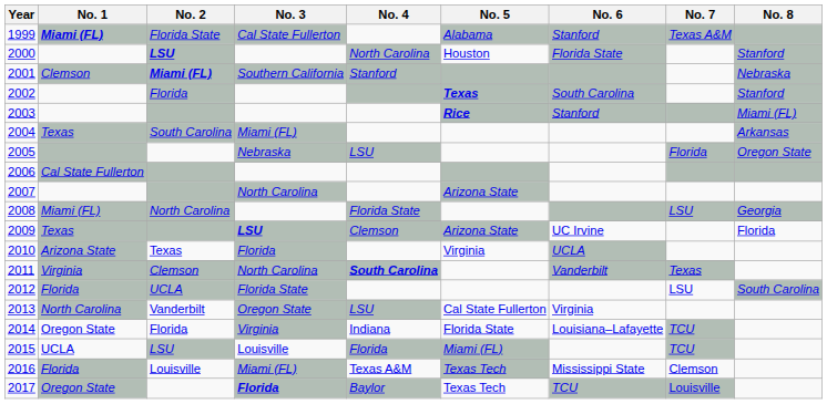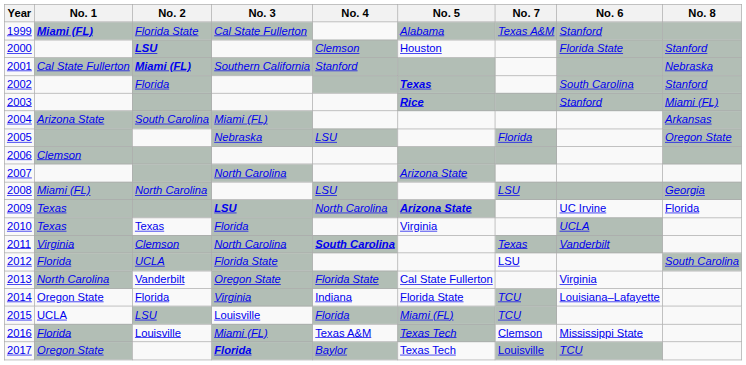 <table class=wikitable>
 <tr>
 <th>Year</th>
 <th>No. 1</th>
 <th>No. 2</th>
 <th>No. 3</th>
 <th>No. 4</th>
 <th>No. 5</th>
+<th>No. 7</th>
 <th>No. 6</th>
-<th>No. 7</th>
 <th>No. 8</th>
 </tr>
 <tr>
 <td><a href='#'>1999</a></td>
 <td style="background:#B2BEB5;"><strong><em><a href='#'>Miami (FL)</a></em></strong></td>
 <td style="background:#B2BEB5;"><em><a href='#'>Florida State</a></em></td>
 <td style="background:#B2BEB5;"><em><a href='#'>Cal State Fullerton</a></em></td>
 <td></td>
 <td style="background:#B2BEB5;"><em><a href='#'>Alabama</a></em></td>
+<td style="background:#B2BEB5;"><em><a href='#'>Texas A&M</a></em></td>
 <td style="background:#B2BEB5;"><em><a href='#'>Stanford</a></em></td>
-<td style="background:#B2BEB5;"><em><a href='#'>Texas A&M</a></em></td>
 <td style="background:#B2BEB5;"><em></em></td>
 </tr>
 <tr>
 <td><a href='#'>2000</a></td>
 <td></td>
 <td style="background:#B2BEB5;"><strong><em><a href='#'>LSU</a></em></strong></td>
 <td></td>
-<td style="background:#B2BEB5;"><em><a href='#'>North Carolina</a></em></td>
+<td style="background:#B2BEB5;"><em><a href='#'>Clemson</a></em></td>
 <td><a href='#'>Houston</a></td>
+<td></td>
 <td style="background:#B2BEB5;"><em><a href='#'>Florida State</a></em></td>
-<td></td>
 <td style="background:#B2BEB5;"><em><a href='#'>Stanford</a></em></td>
 </tr>
 <tr>
 <td><a href='#'>2001</a></td>
-<td style="background:#B2BEB5;"><em><a href='#'>Clemson</a></em></td>
+<td style="background:#B2BEB5;"><em><a href='#'>Cal State Fullerton</a></em></td>
 <td style="background:#B2BEB5;"><strong><em><a href='#'>Miami (FL)</a></em></strong></td>
 <td style="background:#B2BEB5;"><em><a href='#'>Southern California</a></em></td>
 <td style="background:#B2BEB5;"><em><a href='#'>Stanford</a></em></td>
 <td style="background:#B2BEB5;"><em></em></td>
+<td></td>
 <td style="background:#B2BEB5;"><em></em></td>
-<td></td>
 <td style="background:#B2BEB5;"><em><a href='#'>Nebraska</a></em></td>
 </tr>
 <tr>
 <td><a href='#'>2002</a></td>
 <td></td>
 <td style="background:#B2BEB5;"><em><a href='#'>Florida</a></em></td>
 <td></td>
 <td style="background:#B2BEB5;"><em></em></td>
 <td style="background:#B2BEB5;"><strong><em><a href='#'>Texas</a></em></strong></td>
+<td></td>
 <td style="background:#B2BEB5;"><em><a href='#'>South Carolina</a></em></td>
-<td></td>
 <td style="background:#B2BEB5;"><em><a href='#'>Stanford</a></em></td>
 </tr>
 <tr>
 <td><a href='#'>2003</a></td>
 <td></td>
 <td style="background:#B2BEB5;"><em></em></td>
 <td></td>
 <td></td>
 <td style="background:#B2BEB5;"><strong><em><a href='#'>Rice</a></em></strong></td>
+<td style="background:#B2BEB5;"><em></em></td>
 <td style="background:#B2BEB5;"><em><a href='#'>Stanford</a></em></td>
-<td style="background:#B2BEB5;"><em></em></td>
 <td style="background:#B2BEB5;"><em><a href='#'>Miami (FL)</a></em></td>
 </tr>
 <tr>
 <td><a href='#'>2004</a></td>
-<td style="background:#B2BEB5;"><em><a href='#'>Texas</a></em></td>
+<td style="background:#B2BEB5;"><em><a href='#'>Arizona State</a></em></td>
 <td style="background:#B2BEB5;"><em><a href='#'>South Carolina</a></em></td>
 <td style="background:#B2BEB5;"><em><a href='#'>Miami (FL)</a></em></td>
 <td></td>
 <td></td>
 <td></td>
 <td></td>
 <td style="background:#B2BEB5;"><em><a href='#'>Arkansas</a></em></td>
 </tr>
 <tr>
 <td><a href='#'>2005</a></td>
 <td style="background:#B2BEB5;"><em></em></td>
 <td></td>
 <td style="background:#B2BEB5;"><em><a href='#'>Nebraska</a></em></td>
 <td style="background:#B2BEB5;"><em><a href='#'>LSU</a></em></td>
 <td></td>
+<td style="background:#B2BEB5;"><em><a href='#'>Florida</a></em></td>
 <td></td>
-<td style="background:#B2BEB5;"><em><a href='#'>Florida</a></em></td>
 <td style="background:#B2BEB5;"><em><a href='#'>Oregon State</a></em></td>
 </tr>
 <tr>
 <td><a href='#'>2006</a></td>
-<td style="background:#B2BEB5;"><em><a href='#'>Cal State Fullerton</a></em></td>
+<td style="background:#B2BEB5;"><em><a href='#'>Clemson</a></em></td>
 <td style="background:#B2BEB5;"><em></em></td>
 <td></td>
 <td></td>
 <td style="background:#B2BEB5;"><em></em></td>
+<td style="background:#B2BEB5;"><em></em></td>
 <td></td>
-<td style="background:#B2BEB5;"><em></em></td>
 <td style="background:#B2BEB5;"><em></em></td>
 </tr>
 <tr>
 <td><a href='#'>2007</a></td>
 <td></td>
 <td style="background:#B2BEB5;"><em></em></td>
 <td style="background:#B2BEB5;"><em><a href='#'>North Carolina</a></em></td>
 <td></td>
 <td style="background:#B2BEB5;"><em><a href='#'>Arizona State</a></em></td>
 <td></td>
 <td></td>
 <td></td>
 </tr>
 <tr>
 <td><a href='#'>2008</a></td>
 <td style="background:#B2BEB5;"><em><a href='#'>Miami (FL)</a></em></td>
 <td style="background:#B2BEB5;"><em><a href='#'>North Carolina</a></em></td>
 <td></td>
-<td style="background:#B2BEB5;"><em><a href='#'>Florida State</a></em></td>
+<td style="background:#B2BEB5;"><em><a href='#'>LSU</a></em></td>
 <td></td>
+<td style="background:#B2BEB5;"><em><a href='#'>LSU</a></em></td>
 <td style="background:#B2BEB5;"><em></em></td>
-<td style="background:#B2BEB5;"><em><a href='#'>LSU</a></em></td>
 <td style="background:#B2BEB5;"><em><a href='#'>Georgia</a></em></td>
 </tr>
 <tr>
 <td><a href='#'>2009</a></td>
 <td style="background:#B2BEB5;"><em><a href='#'>Texas</a></em></td>
 <td style="background:#B2BEB5;"><em></em></td>
 <td style="background:#B2BEB5;"><strong><em><a href='#'>LSU</a></em></strong></td>
-<td style="background:#B2BEB5;"><em><a href='#'>Clemson</a></em></td>
-<td style="background:#B2BEB5;"><em><a href='#'>Arizona State</a></em></td>
+<td style="background:#B2BEB5;"><em><a href='#'>North Carolina</a></em></td>
+<td style="background:#B2BEB5;"><strong><em><a href='#'>Arizona State</a></em></strong></td>
+<td></td>
 <td><a href='#'>UC Irvine</a></td>
-<td></td>
 <td><a href='#'>Florida</a></td>
 </tr>
 <tr>
 <td><a href='#'>2010</a></td>
-<td style="background:#B2BEB5;"><em><a href='#'>Arizona State</a></em></td>
+<td style="background:#B2BEB5;"><em><a href='#'>Texas</a></em></td>
 <td><a href='#'>Texas</a></td>
 <td style="background:#B2BEB5;"><em><a href='#'>Florida</a></em></td>
 <td></td>
 <td><a href='#'>Virginia</a></td>
+<td></td>
 <td style="background:#B2BEB5;"><em><a href='#'>UCLA</a></em></td>
-<td></td>
 <td></td>
 </tr>
 <tr>
 <td><a href='#'>2011</a></td>
 <td style="background:#B2BEB5;"><em><a href='#'>Virginia</a></em></td>
 <td style="background:#B2BEB5;"><em><a href='#'>Clemson</a></em></td>
 <td style="background:#B2BEB5;"><em><a href='#'>North Carolina</a></em></td>
 <td style="background:#B2BEB5;"><strong><em><a href='#'>South Carolina</a></em></strong></td>
 <td></td>
+<td style="background:#B2BEB5;"><em><a href='#'>Texas</a></em></td>
 <td style="background:#B2BEB5;"><em><a href='#'>Vanderbilt</a></em></td>
-<td style="background:#B2BEB5;"><em><a href='#'>Texas</a></em></td>
 <td></td>
 </tr>
 <tr>
 <td><a href='#'>2012</a></td>
 <td style="background:#B2BEB5;"><em><a href='#'>Florida</a></em></td>
 <td style="background:#B2BEB5;"><em><a href='#'>UCLA</a></em></td>
 <td style="background:#B2BEB5;"><em><a href='#'>Florida State</a></em></td>
 <td></td>
 <td></td>
+<td><a href='#'>LSU</a></td>
 <td></td>
-<td><a href='#'>LSU</a></td>
 <td style="background:#B2BEB5;"><em><a href='#'>South Carolina</a></em></td>
 </tr>
 <tr>
 <td><a href='#'>2013</a></td>
 <td style="background:#B2BEB5;"><em><a href='#'>North Carolina</a></em></td>
 <td><a href='#'>Vanderbilt</a></td>
 <td style="background:#B2BEB5;"><em><a href='#'>Oregon State</a></em></td>
-<td style="background:#B2BEB5;"><em><a href='#'>LSU</a></em></td>
+<td style="background:#B2BEB5;"><em><a href='#'>Florida State</a></em></td>
 <td><a href='#'>Cal State Fullerton</a></td>
+<td></td>
 <td><a href='#'>Virginia</a></td>
-<td></td>
 <td></td>
 </tr>
 <tr>
 <td><a href='#'>2014</a></td>
 <td><a href='#'>Oregon State</a></td>
 <td><a href='#'>Florida</a></td>
 <td style="background:#B2BEB5;"><em><a href='#'>Virginia</a></em></td>
 <td><a href='#'>Indiana</a></td>
 <td><a href='#'>Florida State</a></td>
+<td style="background:#B2BEB5;"><em><a href='#'>TCU</a></em></td>
 <td><a href='#'>Louisiana–Lafayette</a></td>
-<td style="background:#B2BEB5;"><em><a href='#'>TCU</a></em></td>
 <td></td>
 </tr>
 <tr>
 <td><a href='#'>2015</a></td>
 <td><a href='#'>UCLA</a></td>
 <td style="background:#B2BEB5;"><em><a href='#'>LSU</a></em></td>
 <td><a href='#'>Louisville</a></td>
 <td style="background:#B2BEB5;"><em><a href='#'>Florida</a></em></td>
 <td style="background:#B2BEB5;"><em><a href='#'>Miami (FL)</a></em></td>
+<td style="background:#B2BEB5;"><em><a href='#'>TCU</a></em></td>
 <td></td>
-<td style="background:#B2BEB5;"><em><a href='#'>TCU</a></em></td>
 <td></td>
 </tr>
 <tr>
 <td><a href='#'>2016</a></td>
 <td style="background:#B2BEB5;"><em><a href='#'>Florida</a></em></td>
 <td><a href='#'>Louisville</a></td>
 <td style="background:#B2BEB5;"><em><a href='#'>Miami (FL)</a></em></td>
 <td><a href='#'>Texas A&M</a></td>
 <td style="background:#B2BEB5;"><em><a href='#'>Texas Tech</a></em></td>
+<td><a href='#'>Clemson</a></td>
 <td><a href='#'>Mississippi State</a></td>
-<td><a href='#'>Clemson</a></td>
 <td></td>
 </tr>
 <tr>
 <td><a href='#'>2017</a></td>
 <td style="background:#B2BEB5;"><em><a href='#'>Oregon State</a></em></td>
 <td></td>
 <td style="background:#B2BEB5;"><em><a href='#'><strong>Florida</strong></a></em></td>
 <td style="background:#B2BEB5;"><em><a href='#'>Baylor</a></em></td>
 <td><a href='#'>Texas Tech</a></td>
+<td style="background:#B2BEB5;"><em><a href='#'></em>Louisville<em></a></em></td>
 <td style="background:#B2BEB5;"><em><a href='#'>TCU</a></em></td>
-<td style="background:#B2BEB5;"><em><a href='#'></em>Louisville<em></a></em></td>
 <td></td>
 </tr>
 </table>
